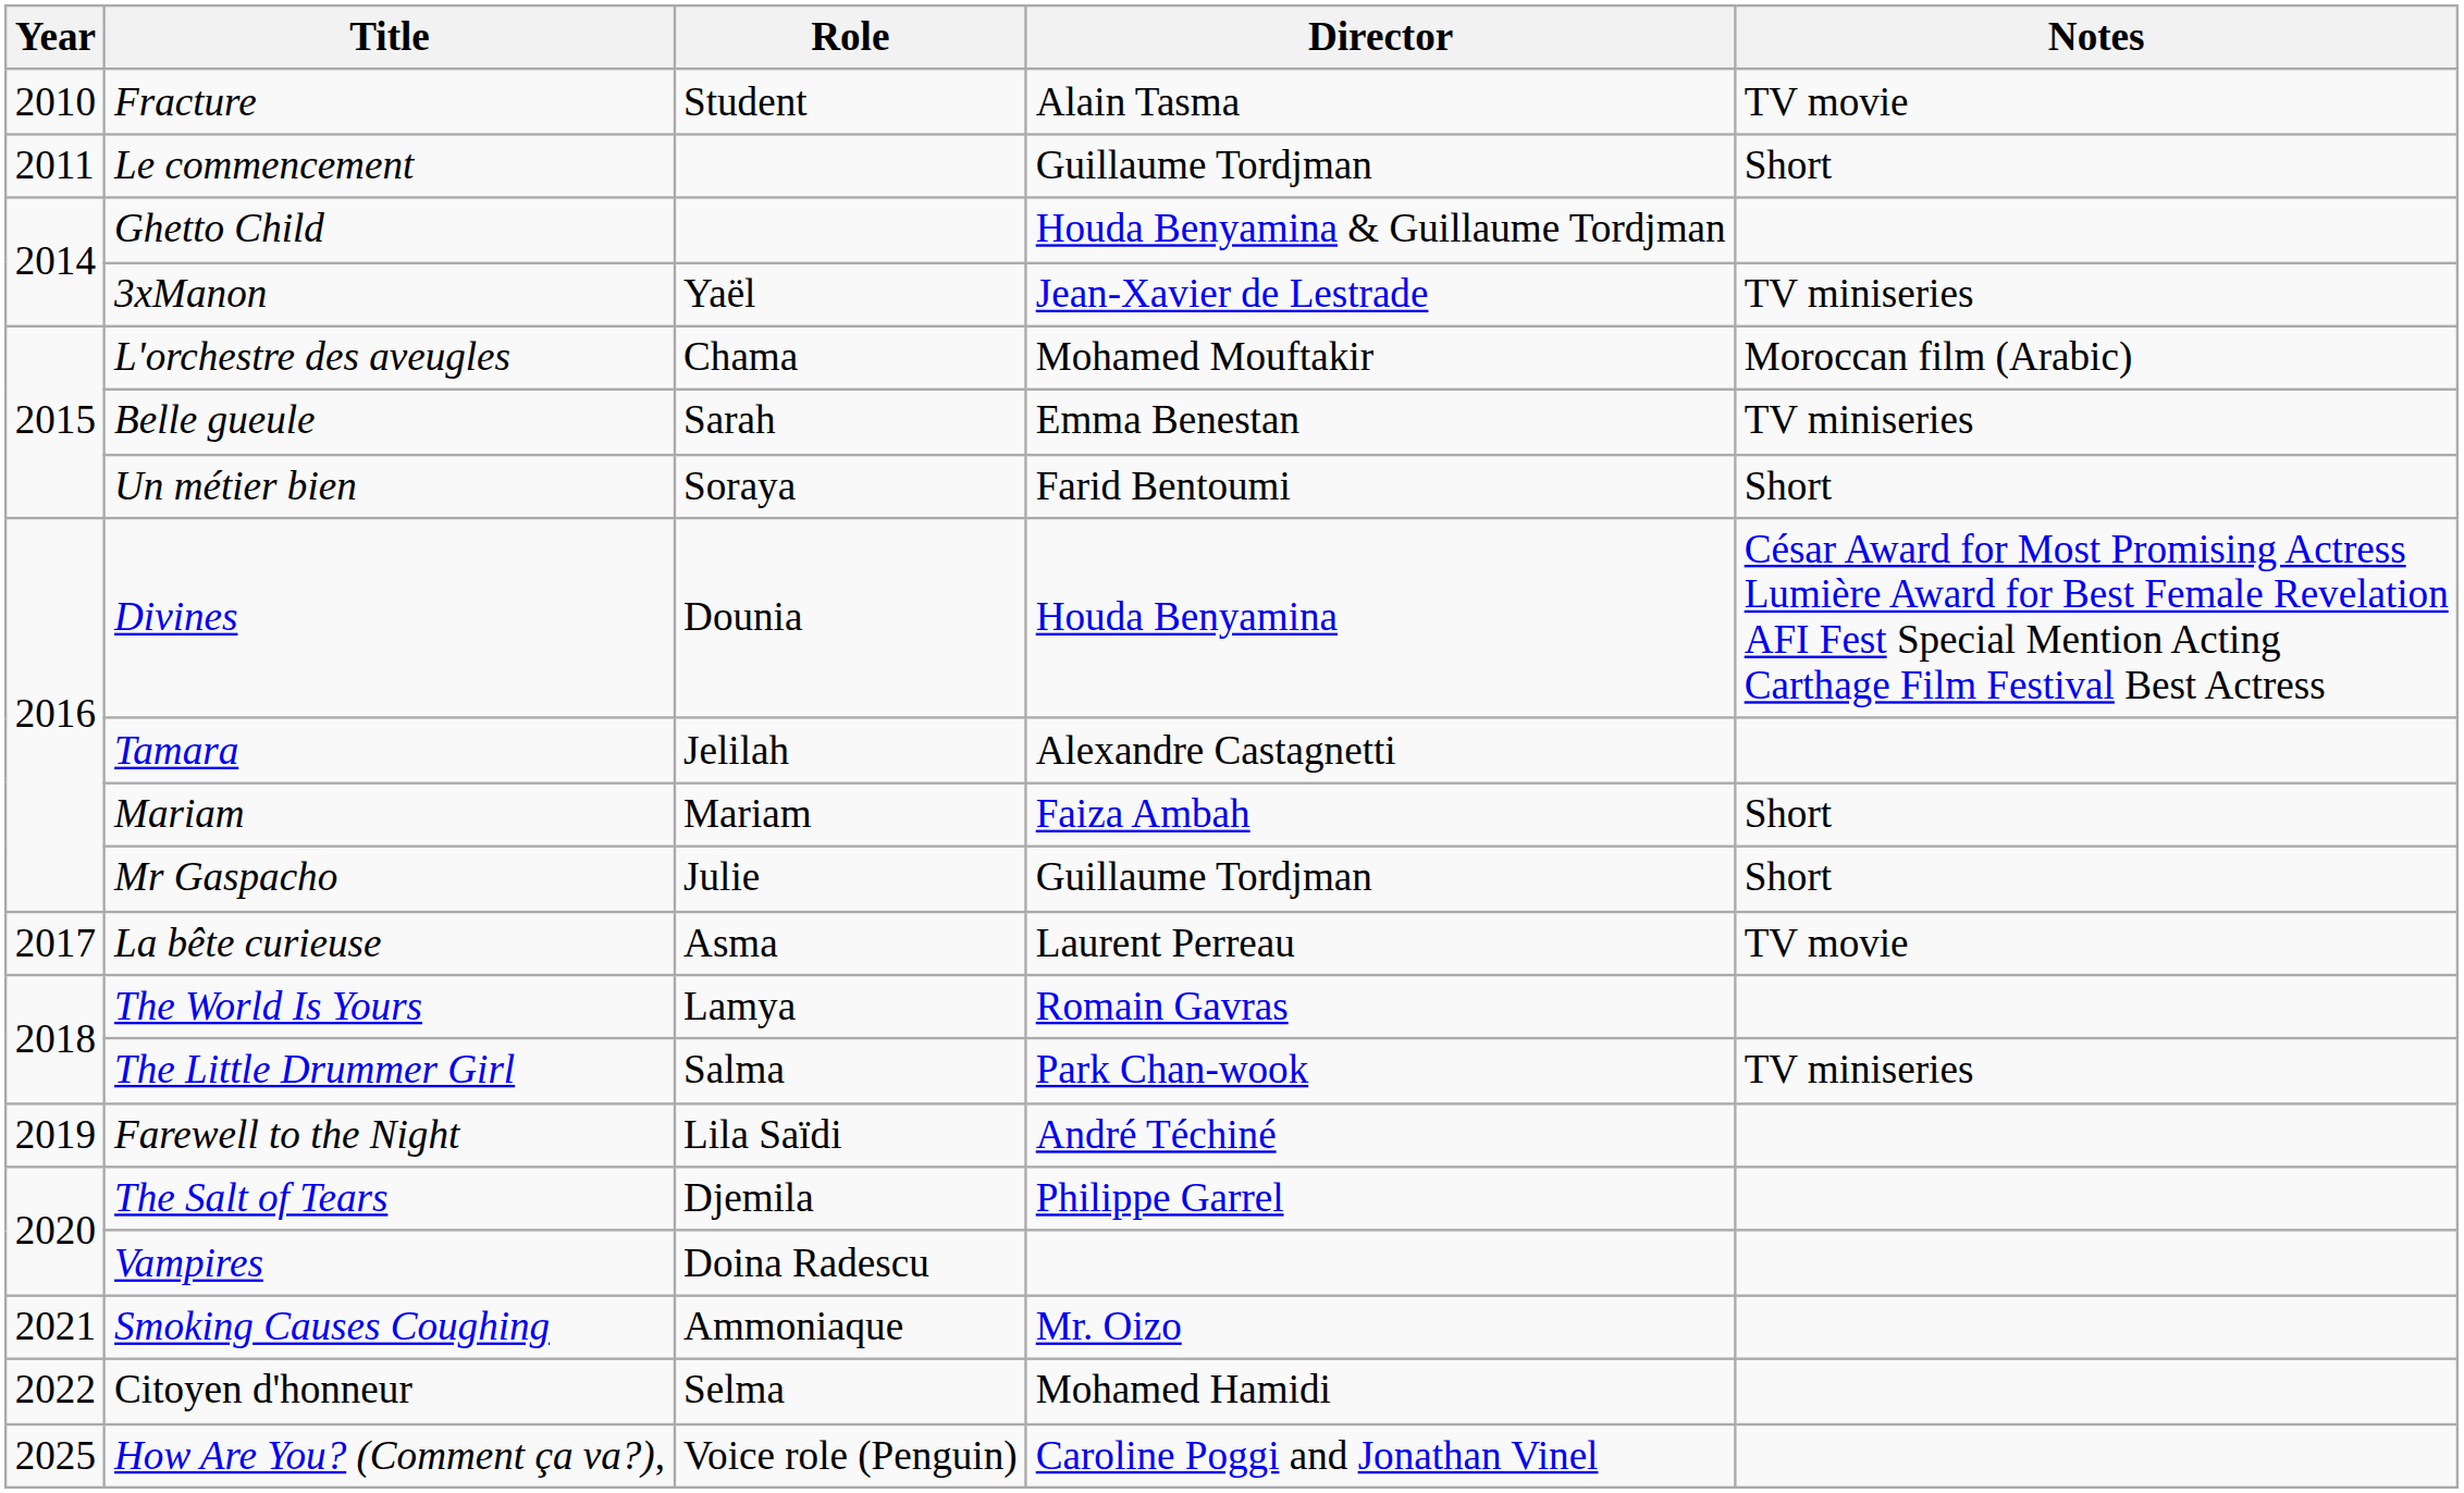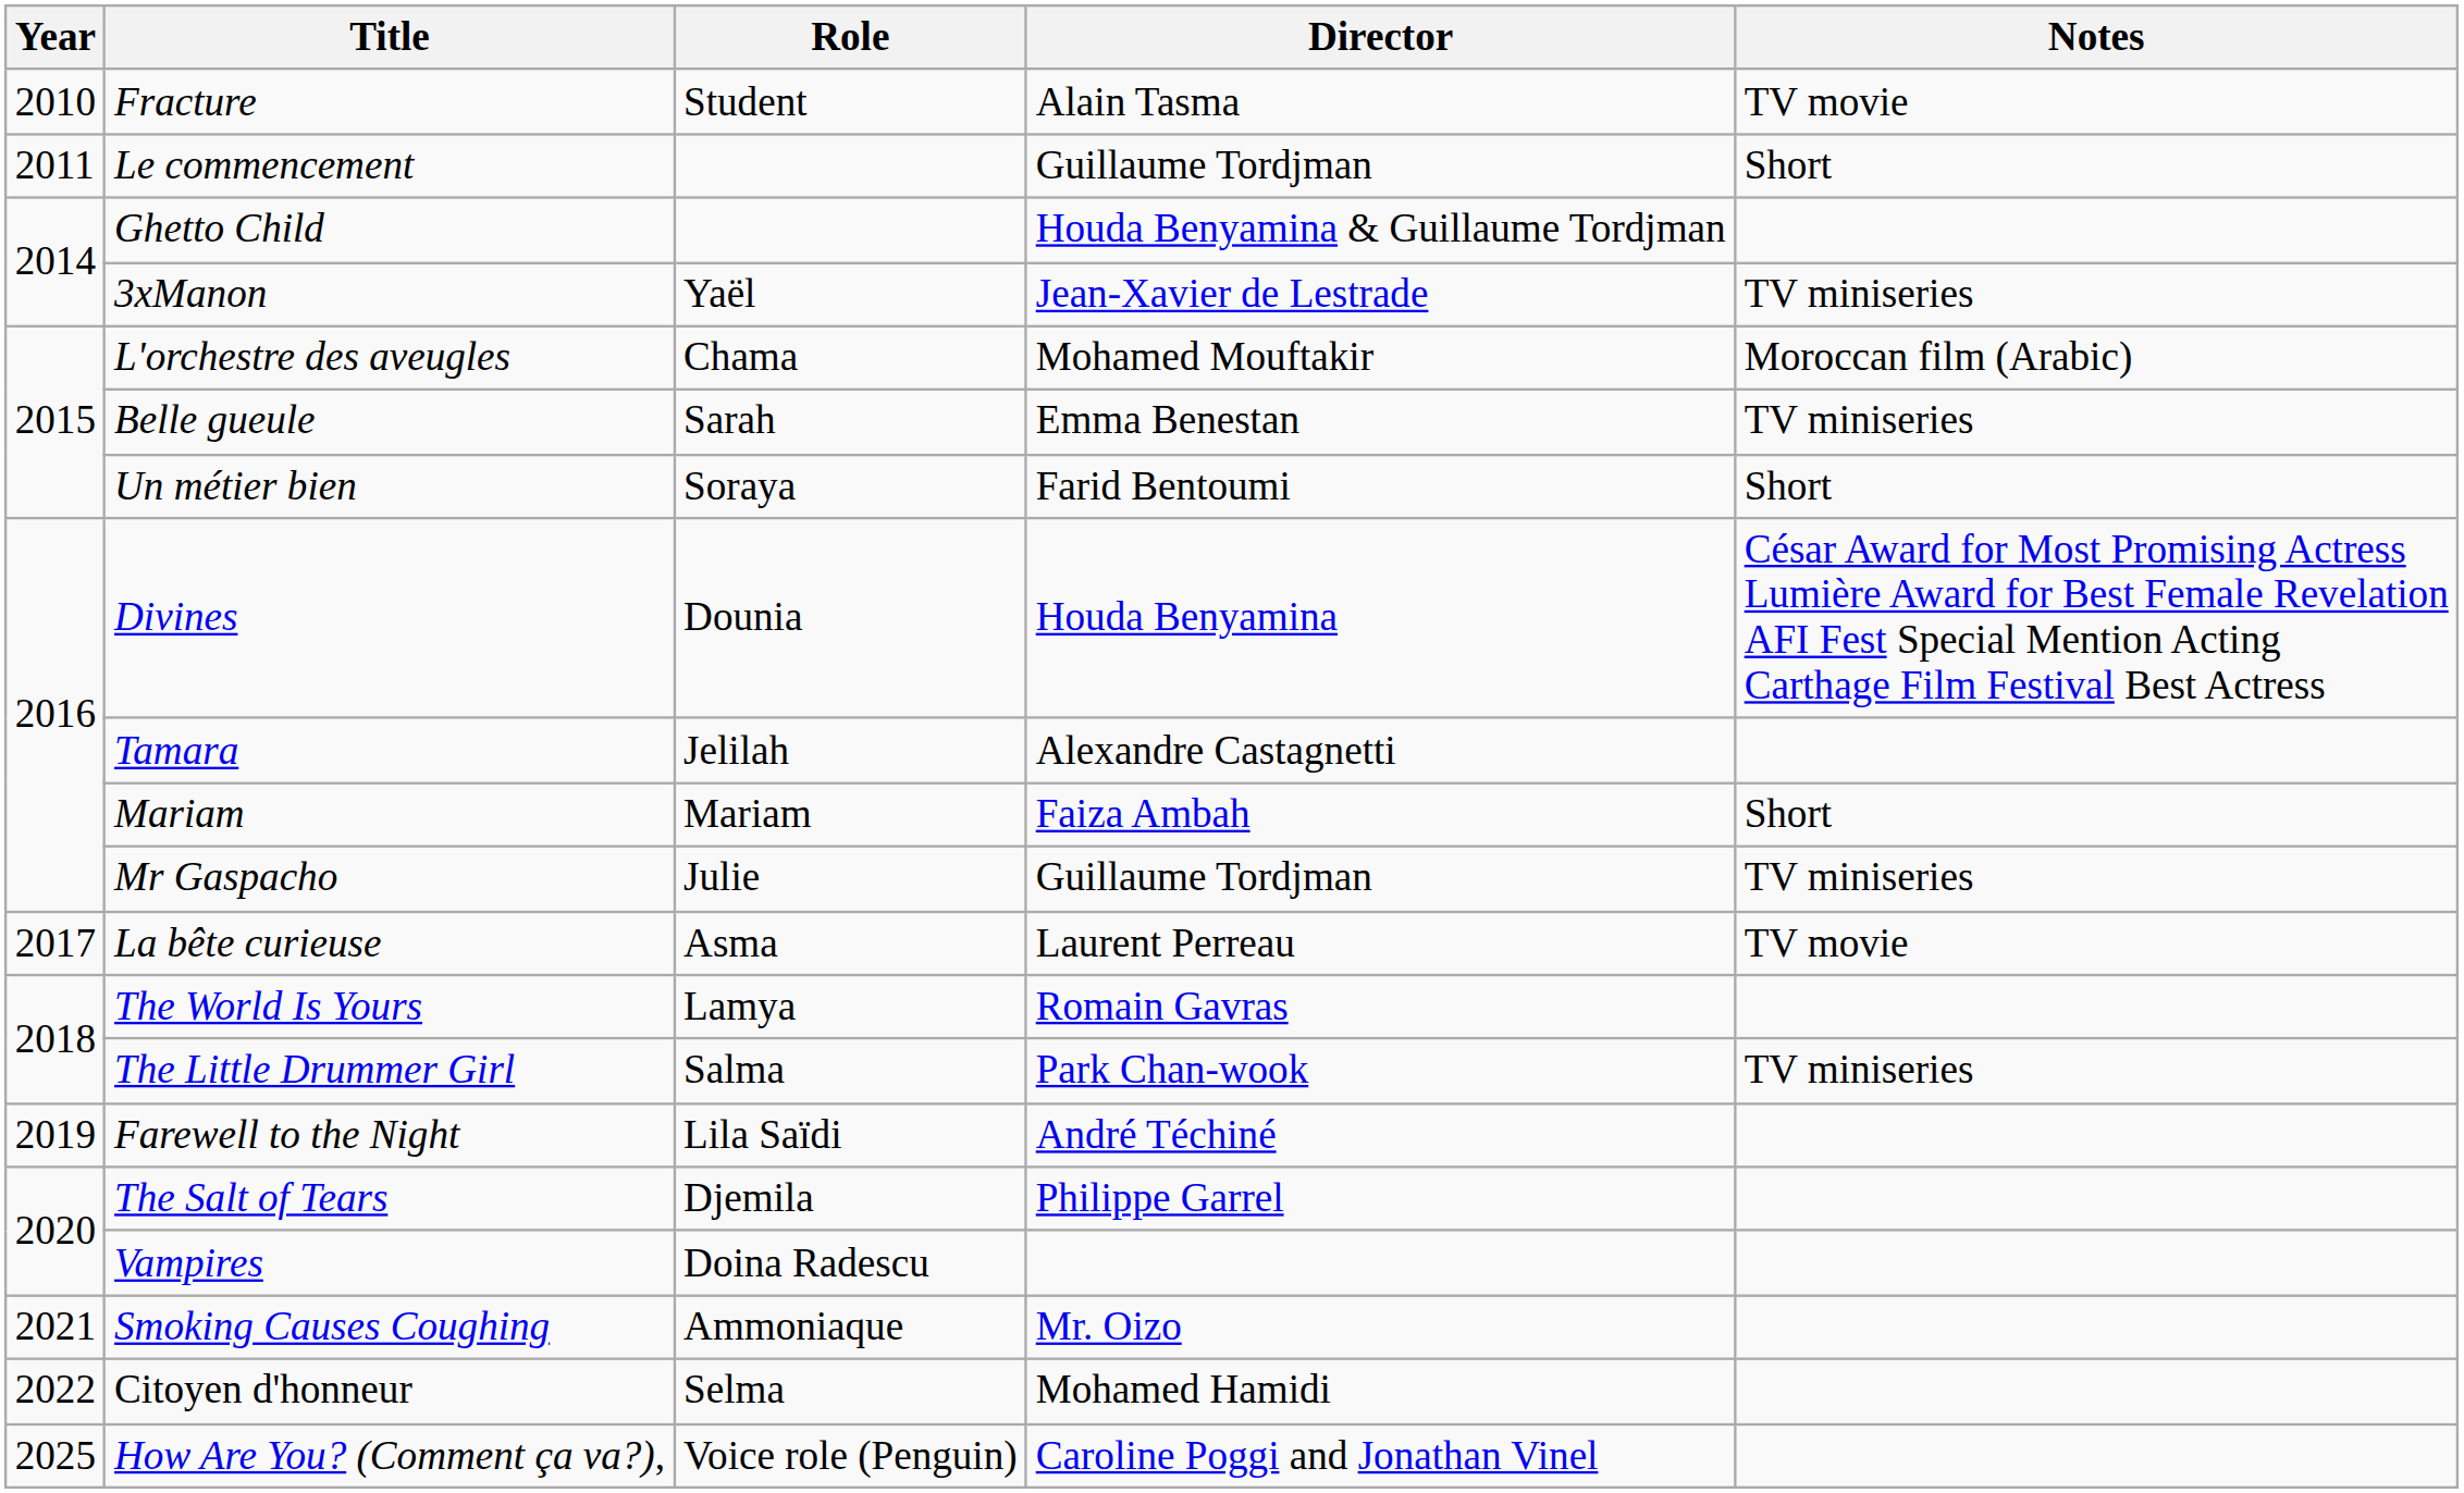 <table class="wikitable sortable">
 <tr>
 <th>Year</th>
 <th>Title</th>
 <th>Role</th>
 <th>Director</th>
 <th class="unsortable">Notes</th>
 </tr>
 <tr>
 <td>2010</td>
 <td><em>Fracture</em></td>
 <td>Student</td>
 <td>Alain Tasma</td>
 <td>TV movie</td>
 </tr>
 <tr>
 <td>2011</td>
 <td><em>Le commencement</em></td>
 <td></td>
 <td>Guillaume Tordjman</td>
 <td>Short</td>
 </tr>
 <tr>
 <td rowspan=2>2014</td>
 <td><em>Ghetto Child</em></td>
 <td></td>
 <td><a href='#'>Houda Benyamina</a> & Guillaume Tordjman</td>
 <td></td>
 </tr>
 <tr>
 <td><em>3xManon</em></td>
 <td>Yaël</td>
 <td><a href='#'>Jean-Xavier de Lestrade</a></td>
 <td>TV miniseries</td>
 </tr>
 <tr>
 <td rowspan=3>2015</td>
 <td><em>L'orchestre des aveugles</em></td>
 <td>Chama</td>
 <td>Mohamed Mouftakir</td>
 <td>Moroccan film (Arabic)</td>
 </tr>
 <tr>
 <td><em>Belle gueule</em></td>
 <td>Sarah</td>
 <td>Emma Benestan</td>
 <td>TV miniseries</td>
 </tr>
 <tr>
 <td><em>Un métier bien</em></td>
 <td>Soraya</td>
 <td>Farid Bentoumi</td>
 <td>Short</td>
 </tr>
 <tr>
 <td rowspan=4>2016</td>
 <td><em><a href='#'>Divines</a></em></td>
 <td>Dounia</td>
 <td><a href='#'>Houda Benyamina</a></td>
 <td><a href='#'>César Award for Most Promising Actress</a><br><a href='#'>Lumière Award for Best Female Revelation</a><br><a href='#'>AFI Fest</a> Special Mention Acting<br><a href='#'>Carthage Film Festival</a> Best Actress</td>
 </tr>
 <tr>
 <td><em><a href='#'>Tamara</a></em></td>
 <td>Jelilah</td>
 <td>Alexandre Castagnetti</td>
 <td></td>
 </tr>
 <tr>
 <td><em>Mariam</em></td>
 <td>Mariam</td>
 <td><a href='#'>Faiza Ambah</a></td>
 <td>Short</td>
 </tr>
 <tr>
 <td><em>Mr Gaspacho</em></td>
 <td>Julie</td>
 <td>Guillaume Tordjman</td>
-<td>Short</td>
+<td>TV miniseries</td>
 </tr>
 <tr>
 <td>2017</td>
 <td><em>La bête curieuse</em></td>
 <td>Asma</td>
 <td>Laurent Perreau</td>
 <td>TV movie</td>
 </tr>
 <tr>
 <td rowspan=2>2018</td>
 <td><em><a href='#'>The World Is Yours</a></em></td>
 <td>Lamya</td>
 <td><a href='#'>Romain Gavras</a></td>
 <td></td>
 </tr>
 <tr>
 <td><em><a href='#'>The Little Drummer Girl</a></em></td>
 <td>Salma</td>
 <td><a href='#'>Park Chan-wook</a></td>
 <td>TV miniseries</td>
 </tr>
 <tr>
 <td>2019</td>
 <td><em>Farewell to the Night</em></td>
 <td>Lila Saïdi</td>
 <td><a href='#'>André Téchiné</a></td>
 <td></td>
 </tr>
 <tr>
 <td rowspan=2>2020</td>
 <td><em><a href='#'>The Salt of Tears</a></em></td>
 <td>Djemila</td>
 <td><a href='#'>Philippe Garrel</a></td>
 <td></td>
 </tr>
 <tr>
 <td><em><a href='#'>Vampires</a></em></td>
 <td>Doina Radescu</td>
 <td></td>
 <td></td>
 </tr>
 <tr>
 <td>2021</td>
 <td><em><a href='#'>Smoking Causes Coughing</a></em></td>
 <td>Ammoniaque</td>
 <td><a href='#'>Mr. Oizo</a></td>
 <td></td>
 </tr>
 <tr>
 <td>2022</td>
 <td>Citoyen d'honneur</td>
 <td>Selma</td>
 <td>Mohamed Hamidi</td>
 <td></td>
 </tr>
 <tr>
 <td>2025</td>
 <td><em><a href='#'>How Are You?</a> (Comment ça va?)</em>,</td>
 <td>Voice role (Penguin)</td>
 <td><a href='#'>Caroline Poggi</a> and <a href='#'>Jonathan Vinel</a></td>
 <td></td>
 </tr>
 <tr>
 </tr>
 </table>
